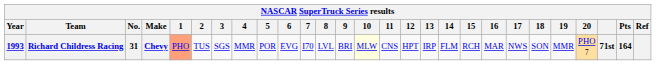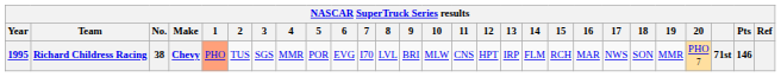 <table class="wikitable" style="text-align:center; font-size:75%">
 <tr>
 <th colspan=45><a href='#'>NASCAR</a> <a href='#'>SuperTruck Series</a> results</th>
 </tr>
 <tr>
 <th>Year</th>
 <th>Team</th>
 <th>No.</th>
 <th>Make</th>
 <th>1</th>
 <th>2</th>
 <th>3</th>
 <th>4</th>
 <th>5</th>
 <th>6</th>
 <th>7</th>
 <th>8</th>
 <th>9</th>
 <th>10</th>
 <th>11</th>
 <th>12</th>
 <th>13</th>
 <th>14</th>
 <th>15</th>
 <th>16</th>
 <th>17</th>
 <th>18</th>
 <th>19</th>
 <th>20</th>
 <th></th>
 <th>Pts</th>
 <th>Ref</th>
 </tr>
 <tr>
-<th><a href='#'>1993</a></th>
+<th><a href='#'>1995</a></th>
 <th><a href='#'>Richard Childress Racing</a></th>
-<th>31</th>
+<th>38</th>
 <th><a href='#'>Chevy</a></th>
 <td style="background: lightsalmon;"><a href='#'>PHO</a></td>
 <td><a href='#'>TUS</a></td>
 <td><a href='#'>SGS</a></td>
 <td><a href='#'>MMR</a></td>
 <td><a href='#'>POR</a></td>
 <td><a href='#'>EVG</a></td>
 <td><a href='#'>I70</a></td>
 <td><a href='#'>LVL</a></td>
 <td><a href='#'>BRI</a></td>
-<td style="background: lightyellow;"><a href='#'>MLW</a></td>
+<td><a href='#'>MLW</a></td>
 <td><a href='#'>CNS</a></td>
 <td><a href='#'>HPT</a></td>
 <td><a href='#'>IRP</a></td>
 <td><a href='#'>FLM</a></td>
 <td><a href='#'>RCH</a></td>
 <td><a href='#'>MAR</a></td>
 <td><a href='#'>NWS</a></td>
 <td><a href='#'>SON</a></td>
 <td><a href='#'>MMR</a></td>
 <td style="background:#FFDF9F;"><a href='#'>PHO</a><br><small>7</small></td>
 <th>71st</th>
-<th>164</th>
+<th>146</th>
 <th></th>
 </tr>
 </table>
